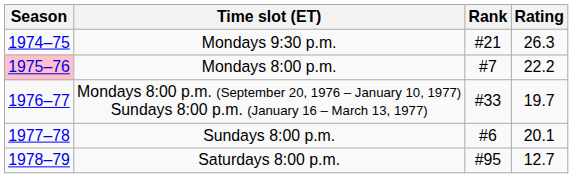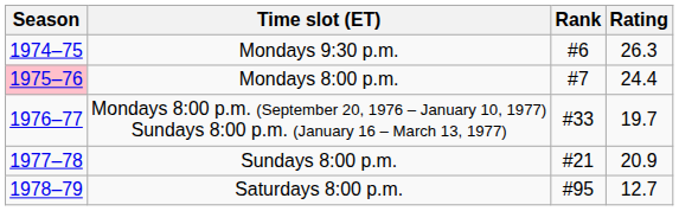 <table class="wikitable" style="text-align:center;">
 <tr>
 <th>Season</th>
 <th>Time slot (ET)</th>
 <th>Rank</th>
 <th>Rating</th>
 </tr>
 <tr>
 <td><a href='#'>1974–75</a></td>
 <td>Mondays 9:30 p.m.</td>
-<td>#21</td>
+<td>#6</td>
 <td>26.3</td>
 </tr>
 <tr>
 <td style="background: pink;"><a href='#'>1975–76</a></td>
 <td>Mondays 8:00 p.m.</td>
 <td>#7</td>
-<td>22.2</td>
+<td>24.4</td>
 </tr>
 <tr>
 <td><a href='#'>1976–77</a></td>
 <td>Mondays 8:00 p.m. <small>(September 20, 1976 – January 10, 1977)</small><br>Sundays 8:00 p.m. <small>(January 16 – March 13, 1977)</small></td>
 <td>#33</td>
 <td>19.7</td>
 </tr>
 <tr>
 <td><a href='#'>1977–78</a></td>
 <td>Sundays 8:00 p.m.</td>
-<td>#6</td>
-<td>20.1</td>
+<td>#21</td>
+<td>20.9</td>
 </tr>
 <tr>
 <td><a href='#'>1978–79</a></td>
 <td>Saturdays 8:00 p.m.</td>
 <td>#95</td>
 <td>12.7</td>
 </tr>
 </table>
